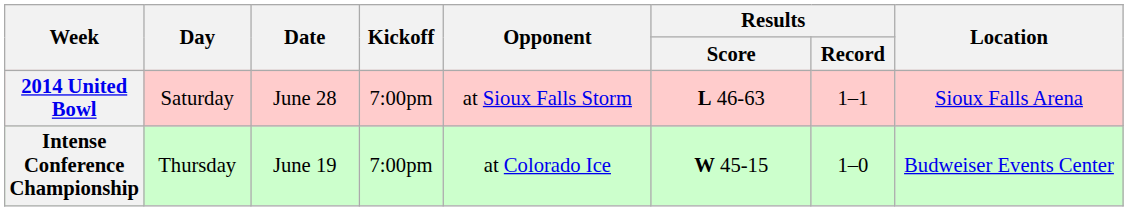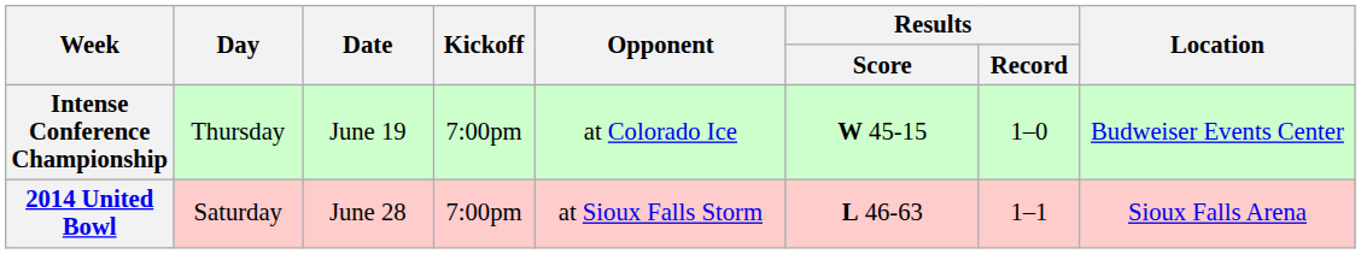 <table class="wikitable">
 <tr>
 <th rowspan="2" width="40">Week</th>
 <th rowspan="2" width="80">Day</th>
 <th rowspan="2" width="90">Date</th>
 <th rowspan="2" width="60">Kickoff</th>
 <th rowspan="2" width="180">Opponent</th>
 <th colspan="2" width="200">Results</th>
 <th rowspan="2" width="200">Location</th>
 </tr>
 <tr>
 <th width="140">Score</th>
 <th width="60">Record</th>
 </tr>
+<tr align="center" bgcolor="#CCFFCC">
+<th>Intense Conference Championship</th>
+<td>Thursday</td>
+<td>June 19</td>
+<td>7:00pm</td>
+<td>at <a href='#'>Colorado Ice</a></td>
+<td><strong>W</strong> 45-15</td>
+<td>1–0</td>
+<td><a href='#'>Budweiser Events Center</a></td>
+</tr>
 <tr align="center" bgcolor="#FFCCCC">
 <th><a href='#'>2014 United Bowl</a></th>
 <td>Saturday</td>
 <td>June 28</td>
 <td>7:00pm</td>
 <td>at <a href='#'>Sioux Falls Storm</a></td>
 <td><strong>L</strong> 46-63</td>
 <td>1–1</td>
 <td><a href='#'>Sioux Falls Arena</a></td>
 </tr>
-<tr align="center" bgcolor="#CCFFCC">
-<th>Intense Conference Championship</th>
-<td>Thursday</td>
-<td>June 19</td>
-<td>7:00pm</td>
-<td>at <a href='#'>Colorado Ice</a></td>
-<td><strong>W</strong> 45-15</td>
-<td>1–0</td>
-<td><a href='#'>Budweiser Events Center</a></td>
-</tr>
 </table>
